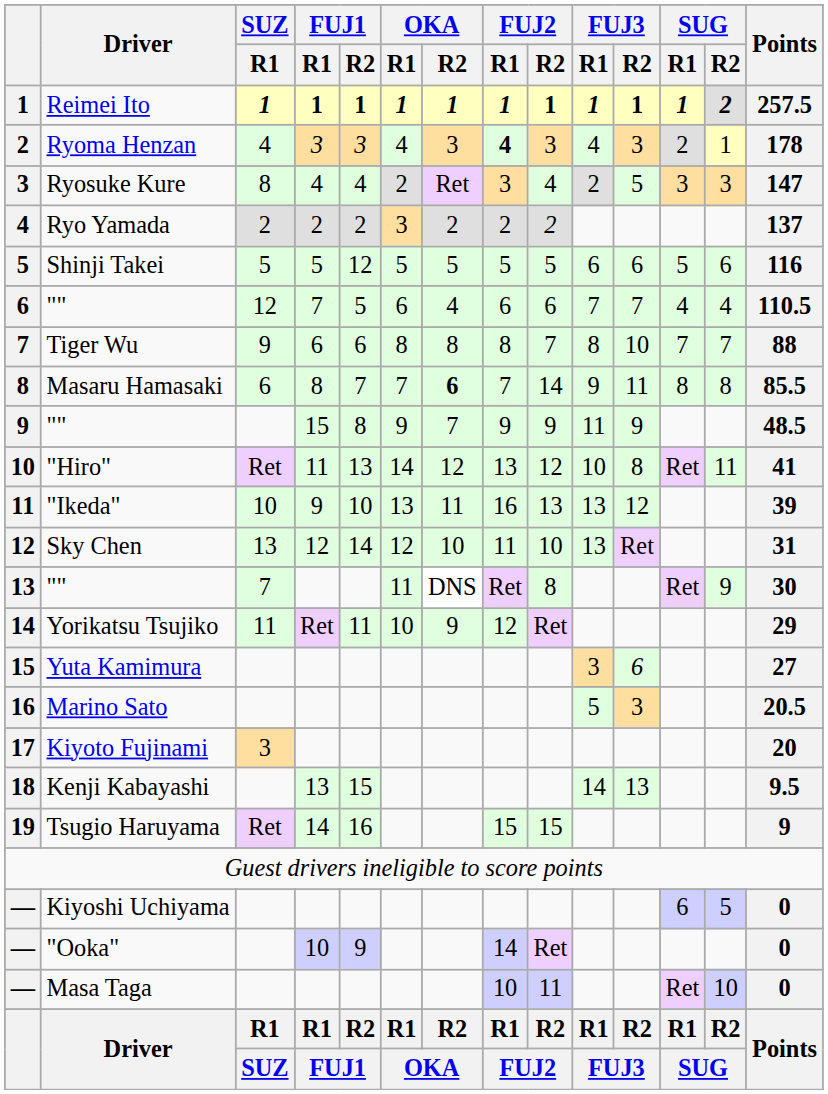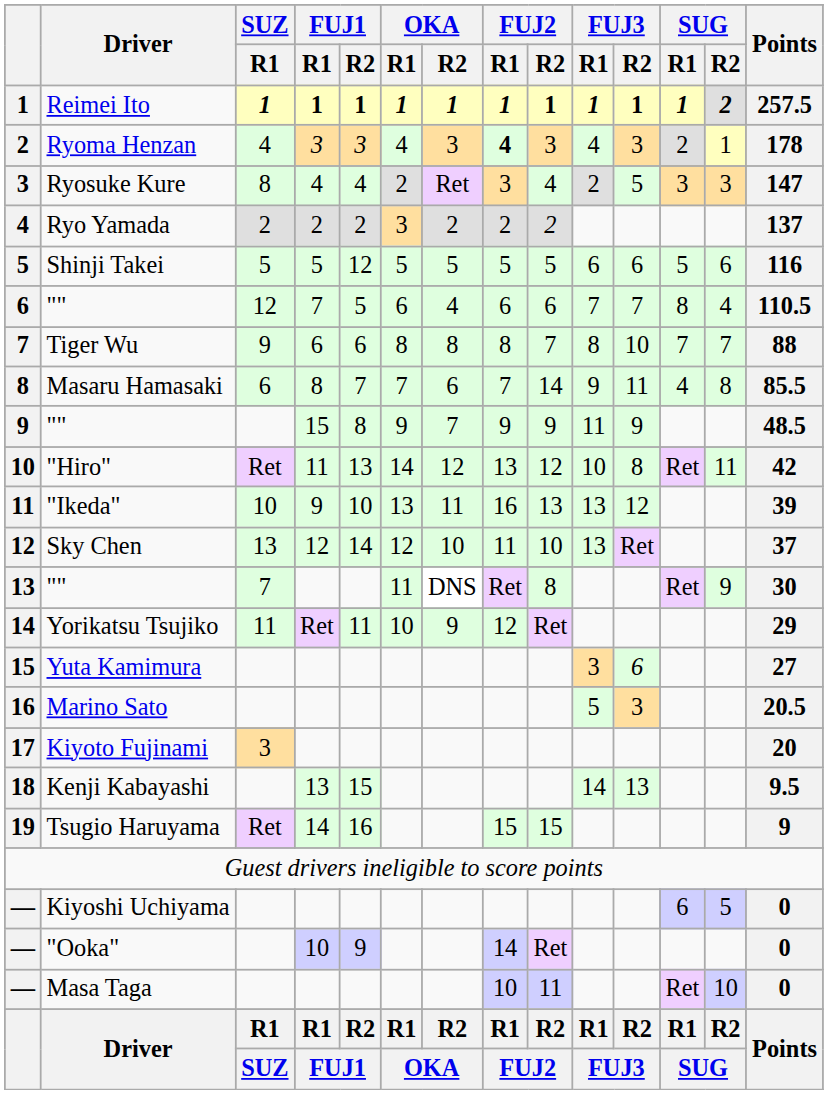 <table class="wikitable" style="font-size:85%; text-align:center">
 <tr>
 <th rowspan=2></th>
 <th rowspan=2>Driver</th>
 <th colspan=1><a href='#'>SUZ</a></th>
 <th colspan=2><a href='#'>FUJ1</a></th>
 <th colspan=2><a href='#'>OKA</a></th>
 <th colspan=2><a href='#'>FUJ2</a></th>
 <th colspan=2><a href='#'>FUJ3</a></th>
 <th colspan=2><a href='#'>SUG</a></th>
 <th rowspan=2>Points</th>
 </tr>
 <tr>
 <th>R1</th>
 <th>R1</th>
 <th>R2</th>
 <th>R1</th>
 <th>R2</th>
 <th>R1</th>
 <th>R2</th>
 <th>R1</th>
 <th>R2</th>
 <th>R1</th>
 <th>R2</th>
 </tr>
 <tr>
 <th>1</th>
 <td align="left"> <a href='#'>Reimei Ito</a></td>
 <td style="background-color:#FFFFBF";><strong><em>1</em></strong></td>
 <td style="background-color:#FFFFBF";><strong>1</strong></td>
 <td style="background-color:#FFFFBF";><strong>1</strong></td>
 <td style="background-color:#FFFFBF";><strong><em>1</em></strong></td>
 <td style="background-color:#FFFFBF";><strong><em>1</em></strong></td>
 <td style="background-color:#FFFFBF";><strong><em>1</em></strong></td>
 <td style="background-color:#FFFFBF";><strong>1</strong></td>
 <td style="background-color:#FFFFBF";><strong><em>1</em></strong></td>
 <td style="background-color:#FFFFBF";><strong>1</strong></td>
 <td style="background-color:#FFFFBF";><strong><em>1</em></strong></td>
 <td style="background-color:#DFDFDF";><strong><em>2</em></strong></td>
 <th>257.5</th>
 </tr>
 <tr>
 <th>2</th>
 <td align="left"> <a href='#'>Ryoma Henzan</a></td>
 <td style="background-color:#DFFFDF";>4</td>
 <td style="background-color:#FFDF9F";><em>3</em></td>
 <td style="background-color:#FFDF9F";><em>3</em></td>
 <td style="background-color:#DFFFDF";>4</td>
 <td style="background-color:#FFDF9F";>3</td>
 <td style="background-color:#DFFFDF";><strong>4</strong></td>
 <td style="background-color:#FFDF9F";>3</td>
 <td style="background-color:#DFFFDF";>4</td>
 <td style="background-color:#FFDF9F";>3</td>
 <td style="background-color:#DFDFDF";>2</td>
 <td style="background-color:#FFFFBF";>1</td>
 <th>178</th>
 </tr>
 <tr>
 <th>3</th>
 <td align="left"> Ryosuke Kure</td>
 <td style="background-color:#DFFFDF";>8</td>
 <td style="background-color:#DFFFDF";>4</td>
 <td style="background-color:#DFFFDF";>4</td>
 <td style="background-color:#DFDFDF";>2</td>
 <td style="background-color:#EFCFFF";>Ret</td>
 <td style="background-color:#FFDF9F";>3</td>
 <td style="background-color:#DFFFDF";>4</td>
 <td style="background-color:#DFDFDF";>2</td>
 <td style="background-color:#DFFFDF";>5</td>
 <td style="background-color:#FFDF9F";>3</td>
 <td style="background-color:#FFDF9F";>3</td>
 <th>147</th>
 </tr>
 <tr>
 <th>4</th>
 <td align="left"> Ryo Yamada</td>
 <td style="background-color:#DFDFDF";>2</td>
 <td style="background-color:#DFDFDF";>2</td>
 <td style="background-color:#DFDFDF";>2</td>
 <td style="background-color:#FFDF9F";>3</td>
 <td style="background-color:#DFDFDF";>2</td>
 <td style="background-color:#DFDFDF";>2</td>
 <td style="background-color:#DFDFDF";><em>2</em></td>
 <td></td>
 <td></td>
 <td></td>
 <td></td>
 <th>137</th>
 </tr>
 <tr>
 <th>5</th>
 <td align="left"> Shinji Takei</td>
 <td style="background-color:#DFFFDF";>5</td>
 <td style="background-color:#DFFFDF";>5</td>
 <td style="background-color:#DFFFDF";>12</td>
 <td style="background-color:#DFFFDF";>5</td>
 <td style="background-color:#DFFFDF";>5</td>
 <td style="background-color:#DFFFDF";>5</td>
 <td style="background-color:#DFFFDF";>5</td>
 <td style="background-color:#DFFFDF";>6</td>
 <td style="background-color:#DFFFDF";>6</td>
 <td style="background-color:#DFFFDF";>5</td>
 <td style="background-color:#DFFFDF";>6</td>
 <th>116</th>
 </tr>
 <tr>
 <th>6</th>
 <td align="left"> ""</td>
 <td style="background-color:#DFFFDF";>12</td>
 <td style="background-color:#DFFFDF";>7</td>
 <td style="background-color:#DFFFDF";>5</td>
 <td style="background-color:#DFFFDF";>6</td>
 <td style="background-color:#DFFFDF";>4</td>
 <td style="background-color:#DFFFDF";>6</td>
 <td style="background-color:#DFFFDF";>6</td>
 <td style="background-color:#DFFFDF";>7</td>
 <td style="background-color:#DFFFDF";>7</td>
-<td style="background-color:#DFFFDF";>4</td>
+<td style="background-color:#DFFFDF";>8</td>
 <td style="background-color:#DFFFDF";>4</td>
 <th>110.5</th>
 </tr>
 <tr>
 <th>7</th>
 <td align="left"> Tiger Wu</td>
 <td style="background-color:#DFFFDF";>9</td>
 <td style="background-color:#DFFFDF";>6</td>
 <td style="background-color:#DFFFDF";>6</td>
 <td style="background-color:#DFFFDF";>8</td>
 <td style="background-color:#DFFFDF";>8</td>
 <td style="background-color:#DFFFDF";>8</td>
 <td style="background-color:#DFFFDF";>7</td>
 <td style="background-color:#DFFFDF";>8</td>
 <td style="background-color:#DFFFDF";>10</td>
 <td style="background-color:#DFFFDF";>7</td>
 <td style="background-color:#DFFFDF";>7</td>
 <th>88</th>
 </tr>
 <tr>
 <th>8</th>
 <td align="left"> Masaru Hamasaki</td>
 <td style="background-color:#DFFFDF";>6</td>
 <td style="background-color:#DFFFDF";>8</td>
 <td style="background-color:#DFFFDF";>7</td>
 <td style="background-color:#DFFFDF";>7</td>
-<td style="background-color:#DFFFDF";><strong>6</strong></td>
+<td style="background-color:#DFFFDF";>6</td>
 <td style="background-color:#DFFFDF";>7</td>
 <td style="background-color:#DFFFDF";>14</td>
 <td style="background-color:#DFFFDF";>9</td>
 <td style="background-color:#DFFFDF";>11</td>
-<td style="background-color:#DFFFDF";>8</td>
+<td style="background-color:#DFFFDF";>4</td>
 <td style="background-color:#DFFFDF";>8</td>
 <th>85.5</th>
 </tr>
 <tr>
 <th>9</th>
 <td align="left"> ""</td>
 <td></td>
 <td style="background-color:#DFFFDF";>15</td>
 <td style="background-color:#DFFFDF";>8</td>
 <td style="background-color:#DFFFDF";>9</td>
 <td style="background-color:#DFFFDF";>7</td>
 <td style="background-color:#DFFFDF";>9</td>
 <td style="background-color:#DFFFDF";>9</td>
 <td style="background-color:#DFFFDF";>11</td>
 <td style="background-color:#DFFFDF";>9</td>
 <td></td>
 <td></td>
 <th>48.5</th>
 </tr>
 <tr>
 <th>10</th>
 <td align="left"> "Hiro"</td>
 <td style="background-color:#EFCFFF";>Ret</td>
 <td style="background-color:#DFFFDF";>11</td>
 <td style="background-color:#DFFFDF";>13</td>
 <td style="background-color:#DFFFDF";>14</td>
 <td style="background-color:#DFFFDF";>12</td>
 <td style="background-color:#DFFFDF";>13</td>
 <td style="background-color:#DFFFDF";>12</td>
 <td style="background-color:#DFFFDF";>10</td>
 <td style="background-color:#DFFFDF";>8</td>
 <td style="background-color:#EFCFFF";>Ret</td>
 <td style="background-color:#DFFFDF";>11</td>
-<th>41</th>
+<th>42</th>
 </tr>
 <tr>
 <th>11</th>
 <td align="left"> "Ikeda"</td>
 <td style="background-color:#DFFFDF";>10</td>
 <td style="background-color:#DFFFDF";>9</td>
 <td style="background-color:#DFFFDF";>10</td>
 <td style="background-color:#DFFFDF";>13</td>
 <td style="background-color:#DFFFDF";>11</td>
 <td style="background-color:#DFFFDF";>16</td>
 <td style="background-color:#DFFFDF";>13</td>
 <td style="background-color:#DFFFDF";>13</td>
 <td style="background-color:#DFFFDF";>12</td>
 <td></td>
 <td></td>
 <th>39</th>
 </tr>
 <tr>
 <th>12</th>
 <td align="left"> Sky Chen</td>
 <td style="background-color:#DFFFDF";>13</td>
 <td style="background-color:#DFFFDF";>12</td>
 <td style="background-color:#DFFFDF";>14</td>
 <td style="background-color:#DFFFDF";>12</td>
 <td style="background-color:#DFFFDF";>10</td>
 <td style="background-color:#DFFFDF";>11</td>
 <td style="background-color:#DFFFDF";>10</td>
 <td style="background-color:#DFFFDF";>13</td>
 <td style="background-color:#EFCFFF";>Ret</td>
 <td></td>
 <td></td>
-<th>31</th>
+<th>37</th>
 </tr>
 <tr>
 <th>13</th>
 <td align="left"> ""</td>
 <td style="background-color:#DFFFDF";>7</td>
 <td></td>
 <td></td>
 <td style="background-color:#DFFFDF";>11</td>
 <td style="background-color:#FFFFFF";>DNS</td>
 <td style="background-color:#EFCFFF";>Ret</td>
 <td style="background-color:#DFFFDF";>8</td>
 <td></td>
 <td></td>
 <td style="background-color:#EFCFFF";>Ret</td>
 <td style="background-color:#DFFFDF";>9</td>
 <th>30</th>
 </tr>
 <tr>
 <th>14</th>
 <td align="left"> Yorikatsu Tsujiko</td>
 <td style="background-color:#DFFFDF";>11</td>
 <td style="background-color:#EFCFFF";>Ret</td>
 <td style="background-color:#DFFFDF";>11</td>
 <td style="background-color:#DFFFDF";>10</td>
 <td style="background-color:#DFFFDF";>9</td>
 <td style="background-color:#DFFFDF";>12</td>
 <td style="background-color:#EFCFFF";>Ret</td>
 <td></td>
 <td></td>
 <td></td>
 <td></td>
 <th>29</th>
 </tr>
 <tr>
 <th>15</th>
 <td align="left"> <a href='#'>Yuta Kamimura</a></td>
 <td></td>
 <td></td>
 <td></td>
 <td></td>
 <td></td>
 <td></td>
 <td></td>
 <td style="background-color:#FFDF9F";>3</td>
 <td style="background-color:#DFFFDF";><em>6</em></td>
 <td></td>
 <td></td>
 <th>27</th>
 </tr>
 <tr>
 <th>16</th>
 <td align="left"> <a href='#'>Marino Sato</a></td>
 <td></td>
 <td></td>
 <td></td>
 <td></td>
 <td></td>
 <td></td>
 <td></td>
 <td style="background-color:#DFFFDF";>5</td>
 <td style="background-color:#FFDF9F";>3</td>
 <td></td>
 <td></td>
 <th>20.5</th>
 </tr>
 <tr>
 <th>17</th>
 <td align="left"> <a href='#'>Kiyoto Fujinami</a></td>
 <td style="background-color:#FFDF9F";>3</td>
 <td></td>
 <td></td>
 <td></td>
 <td></td>
 <td></td>
 <td></td>
 <td></td>
 <td></td>
 <td></td>
 <td></td>
 <th>20</th>
 </tr>
 <tr>
 <th>18</th>
 <td align="left"> Kenji Kabayashi</td>
 <td></td>
 <td style="background-color:#DFFFDF";>13</td>
 <td style="background-color:#DFFFDF";>15</td>
 <td></td>
 <td></td>
 <td></td>
 <td></td>
 <td style="background-color:#DFFFDF";>14</td>
 <td style="background-color:#DFFFDF";>13</td>
 <td></td>
 <td></td>
 <th>9.5</th>
 </tr>
 <tr>
 <th>19</th>
 <td align="left"> Tsugio Haruyama</td>
 <td style="background-color:#EFCFFF";>Ret</td>
 <td style="background-color:#DFFFDF";>14</td>
 <td style="background-color:#DFFFDF";>16</td>
 <td></td>
 <td></td>
 <td style="background-color:#DFFFDF";>15</td>
 <td style="background-color:#DFFFDF";>15</td>
 <td></td>
 <td></td>
 <td></td>
 <td></td>
 <th>9</th>
 </tr>
 <tr>
 <td colspan="14"><em>Guest drivers ineligible to score points</em></td>
 </tr>
 <tr>
 <th>—</th>
 <td align="left"> Kiyoshi Uchiyama</td>
 <td></td>
 <td></td>
 <td></td>
 <td></td>
 <td></td>
 <td></td>
 <td></td>
 <td></td>
 <td></td>
 <td style="background-color:#CFCFFF";>6</td>
 <td style="background-color:#CFCFFF";>5</td>
 <th>0</th>
 </tr>
 <tr>
 <th>—</th>
 <td align="left"> "Ooka"</td>
 <td></td>
 <td style="background-color:#CFCFFF";>10</td>
 <td style="background-color:#CFCFFF";>9</td>
 <td></td>
 <td></td>
 <td style="background-color:#CFCFFF";>14</td>
 <td style="background-color:#EFCFFF";>Ret</td>
 <td></td>
 <td></td>
 <td></td>
 <td></td>
 <th>0</th>
 </tr>
 <tr>
 <th>—</th>
 <td align="left"> Masa Taga</td>
 <td></td>
 <td></td>
 <td></td>
 <td></td>
 <td></td>
 <td style="background-color:#CFCFFF";>10</td>
 <td style="background-color:#CFCFFF";>11</td>
 <td></td>
 <td></td>
 <td style="background-color:#EFCFFF";>Ret</td>
 <td style="background-color:#CFCFFF";>10</td>
 <th>0</th>
 </tr>
 <tr>
 <th rowspan=2></th>
 <th rowspan=2>Driver</th>
 <th>R1</th>
 <th>R1</th>
 <th>R2</th>
 <th>R1</th>
 <th>R2</th>
 <th>R1</th>
 <th>R2</th>
 <th>R1</th>
 <th>R2</th>
 <th>R1</th>
 <th>R2</th>
 <th rowspan=2>Points</th>
 </tr>
 <tr>
 <th colspan=1><a href='#'>SUZ</a></th>
 <th colspan=2><a href='#'>FUJ1</a></th>
 <th colspan=2><a href='#'>OKA</a></th>
 <th colspan=2><a href='#'>FUJ2</a></th>
 <th colspan=2><a href='#'>FUJ3</a></th>
 <th colspan=2><a href='#'>SUG</a></th>
 </tr>
 </table>
